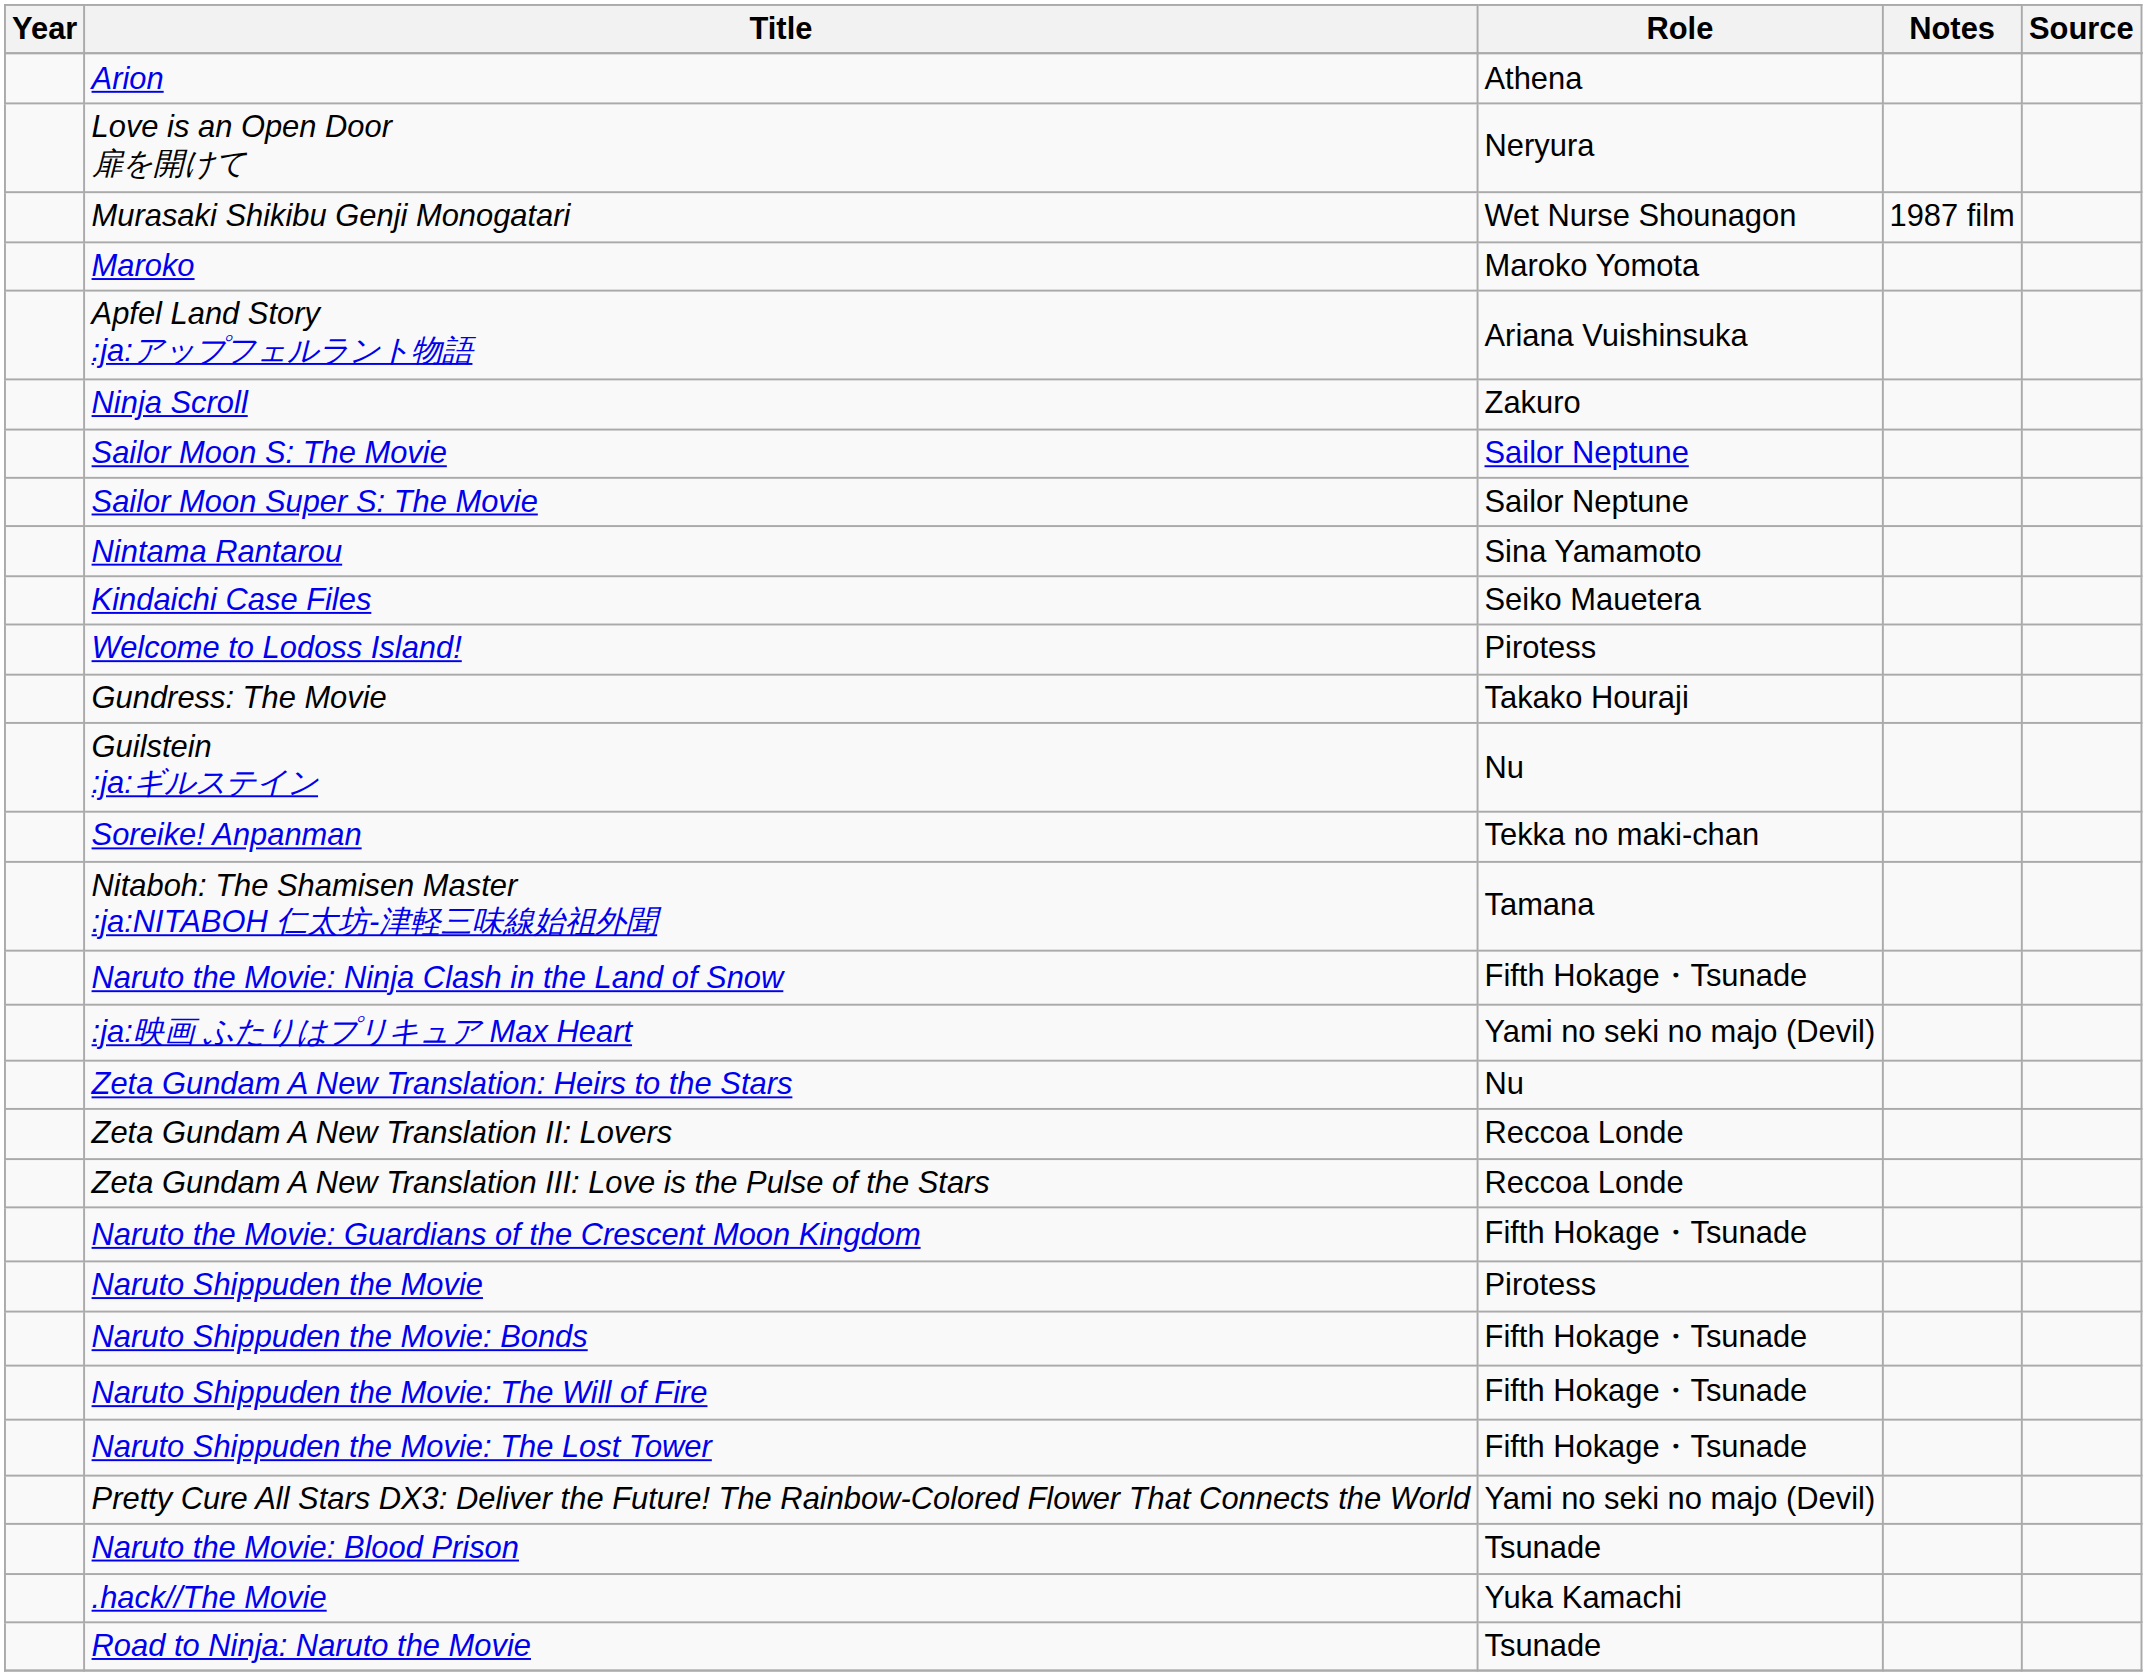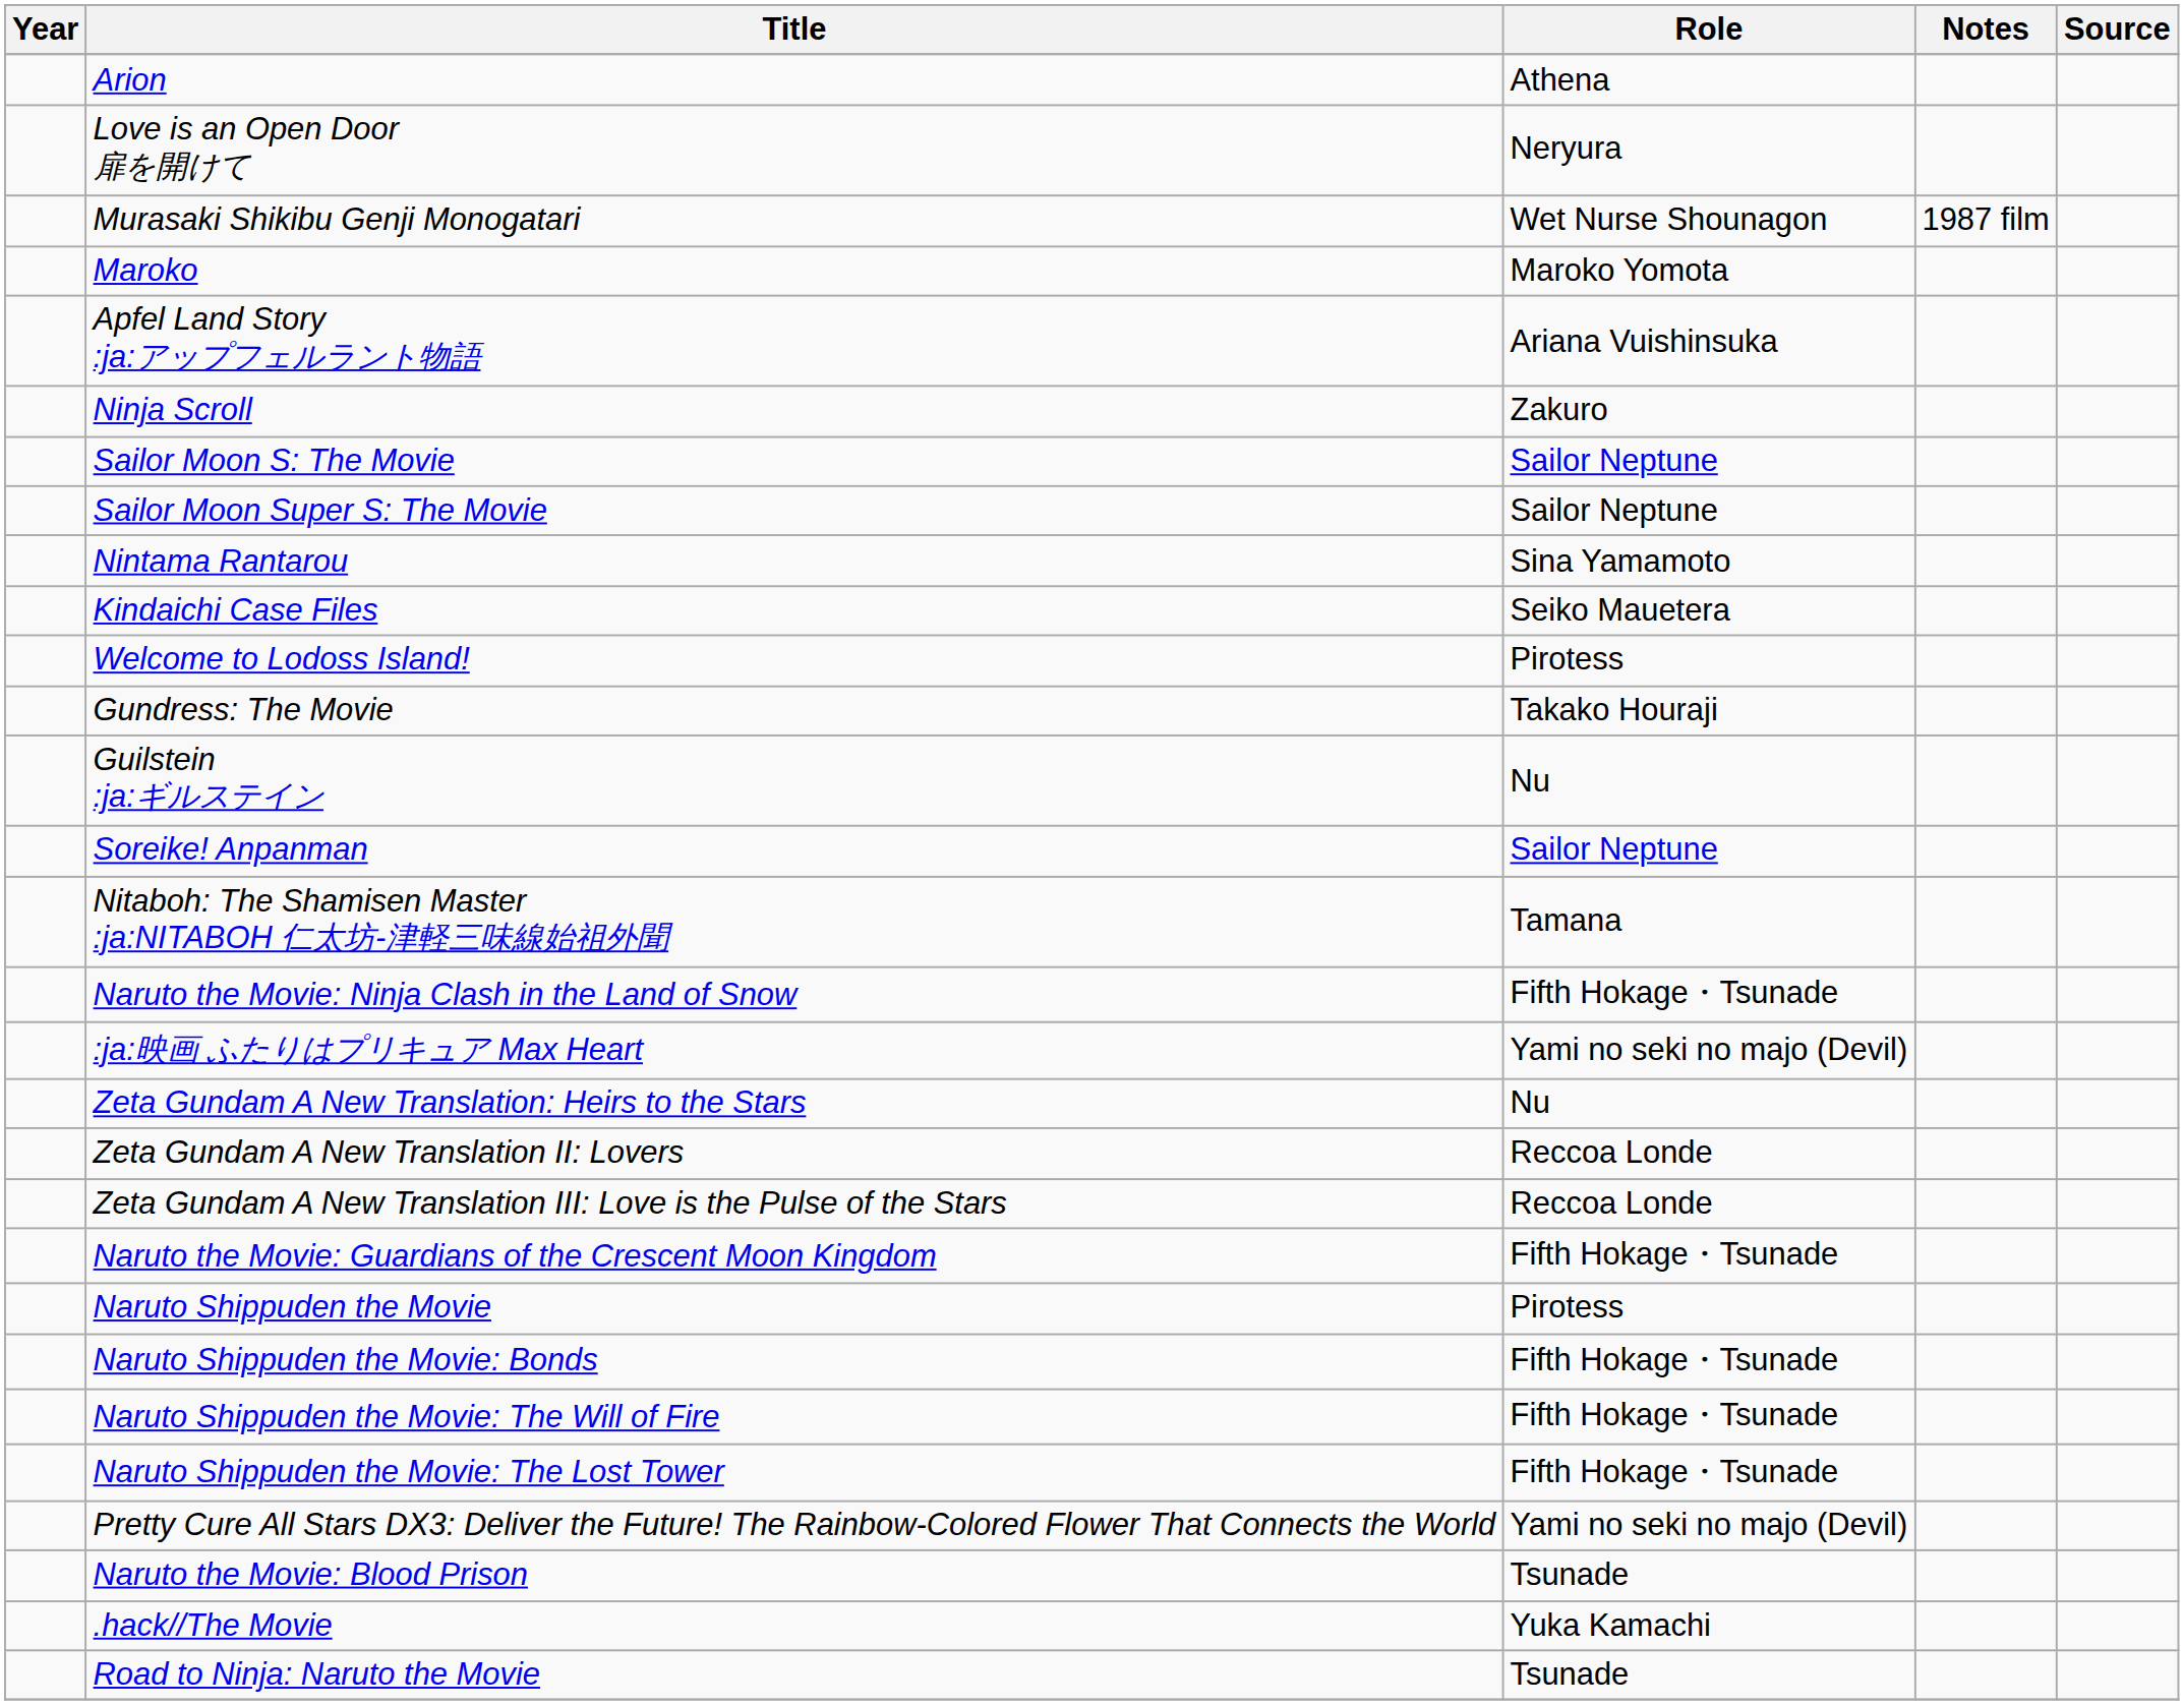 <table class="wikitable sortable plainrowheaders">
 <tr>
 <th>Year</th>
 <th>Title</th>
 <th>Role</th>
 <th class="unsortable">Notes</th>
 <th class="unsortable">Source</th>
 </tr>
 <tr>
 </tr>
 <tr>
 <td></td>
 <td><em><a href='#'>Arion</a></em></td>
 <td>Athena</td>
 <td></td>
 <td></td>
 </tr>
 <tr>
 <td></td>
 <td><em>Love is an Open Door<br>扉を開けて</em></td>
 <td>Neryura</td>
 <td></td>
 <td></td>
 </tr>
 <tr>
 <td></td>
 <td><em>Murasaki Shikibu Genji Monogatari</em></td>
 <td>Wet Nurse Shounagon</td>
 <td>1987 film</td>
 <td></td>
 </tr>
 <tr>
 <td></td>
 <td><em><a href='#'>Maroko</a></em></td>
 <td>Maroko Yomota</td>
 <td></td>
 <td></td>
 </tr>
 <tr>
 <td></td>
 <td><em>Apfel Land Story<br><a href='#'>:ja:アップフェルラント物語</a></em></td>
 <td>Ariana Vuishinsuka</td>
 <td></td>
 <td></td>
 </tr>
 <tr>
 <td></td>
 <td><em><a href='#'>Ninja Scroll</a></em></td>
 <td>Zakuro</td>
 <td></td>
 <td></td>
 </tr>
 <tr>
 <td></td>
 <td><em><a href='#'>Sailor Moon S: The Movie</a></em></td>
 <td><a href='#'>Sailor Neptune</a></td>
 <td></td>
 <td></td>
 </tr>
 <tr>
 <td></td>
 <td><em><a href='#'>Sailor Moon Super S: The Movie</a></em></td>
 <td>Sailor Neptune</td>
 <td></td>
 <td></td>
 </tr>
 <tr>
 <td></td>
 <td><em><a href='#'>Nintama Rantarou</a></em></td>
 <td>Sina Yamamoto</td>
 <td></td>
 <td></td>
 </tr>
 <tr>
 <td></td>
 <td><em><a href='#'>Kindaichi Case Files</a></em></td>
 <td>Seiko Mauetera</td>
 <td></td>
 <td></td>
 </tr>
 <tr>
 <td></td>
 <td><em><a href='#'>Welcome to Lodoss Island!</a></em></td>
 <td>Pirotess</td>
 <td></td>
 <td></td>
 </tr>
 <tr>
 <td></td>
 <td><em>Gundress: The Movie</em></td>
 <td>Takako Houraji</td>
 <td></td>
 <td></td>
 </tr>
 <tr>
 <td></td>
 <td><em>Guilstein<br><a href='#'>:ja:ギルステイン</a></em></td>
 <td>Nu</td>
 <td></td>
 <td></td>
 </tr>
 <tr>
 <td></td>
 <td><em><a href='#'>Soreike! Anpanman</a></em></td>
-<td>Tekka no maki-chan</td>
+<td><a href='#'>Sailor Neptune</a></td>
 <td></td>
 <td></td>
 </tr>
 <tr>
 <td></td>
 <td><em>Nitaboh: The Shamisen Master<br><a href='#'>:ja:NITABOH 仁太坊-津軽三味線始祖外聞</a></em></td>
 <td>Tamana</td>
 <td></td>
 <td></td>
 </tr>
 <tr>
 <td></td>
 <td><em><a href='#'>Naruto the Movie: Ninja Clash in the Land of Snow</a></em></td>
 <td>Fifth Hokage・Tsunade</td>
 <td></td>
 <td></td>
 </tr>
 <tr>
 <td></td>
 <td><em><a href='#'>:ja:映画 ふたりはプリキュア Max Heart</a></em></td>
 <td>Yami no seki no majo (Devil)</td>
 <td></td>
 <td></td>
 </tr>
 <tr>
 <td></td>
 <td><em><a href='#'>Zeta Gundam A New Translation: Heirs to the Stars</a></em></td>
 <td>Nu</td>
 <td></td>
 <td></td>
 </tr>
 <tr>
 <td></td>
 <td><em>Zeta Gundam A New Translation II: Lovers</em></td>
 <td>Reccoa Londe</td>
 <td></td>
 <td></td>
 </tr>
 <tr>
 <td></td>
 <td><em>Zeta Gundam A New Translation III: Love is the Pulse of the Stars</em></td>
 <td>Reccoa Londe</td>
 <td></td>
 <td></td>
 </tr>
 <tr>
 <td></td>
 <td><em><a href='#'>Naruto the Movie: Guardians of the Crescent Moon Kingdom</a></em></td>
 <td>Fifth Hokage・Tsunade</td>
 <td></td>
 <td></td>
 </tr>
 <tr>
 <td></td>
 <td><em><a href='#'>Naruto Shippuden the Movie</a></em></td>
 <td>Pirotess</td>
 <td></td>
 <td></td>
 </tr>
 <tr>
 <td></td>
 <td><em><a href='#'>Naruto Shippuden the Movie: Bonds</a></em></td>
 <td>Fifth Hokage・Tsunade</td>
 <td></td>
 <td></td>
 </tr>
 <tr>
 <td></td>
 <td><em><a href='#'>Naruto Shippuden the Movie: The Will of Fire</a></em></td>
 <td>Fifth Hokage・Tsunade</td>
 <td></td>
 <td></td>
 </tr>
 <tr>
 <td></td>
 <td><em><a href='#'>Naruto Shippuden the Movie: The Lost Tower</a></em></td>
 <td>Fifth Hokage・Tsunade</td>
 <td></td>
 <td></td>
 </tr>
 <tr>
 <td></td>
 <td><em>Pretty Cure All Stars DX3: Deliver the Future! The Rainbow-Colored Flower That Connects the World</em></td>
 <td>Yami no seki no majo (Devil)</td>
 <td></td>
 <td></td>
 </tr>
 <tr>
 <td></td>
 <td><em><a href='#'>Naruto the Movie: Blood Prison</a></em></td>
 <td>Tsunade</td>
 <td></td>
 <td></td>
 </tr>
 <tr>
 <td></td>
 <td><em><a href='#'>.hack//The Movie</a></em></td>
 <td>Yuka Kamachi</td>
 <td></td>
 <td></td>
 </tr>
 <tr>
 <td></td>
 <td><em><a href='#'>Road to Ninja: Naruto the Movie</a></em></td>
 <td>Tsunade</td>
 <td></td>
 <td></td>
 </tr>
 <tr>
 </tr>
 </table>
